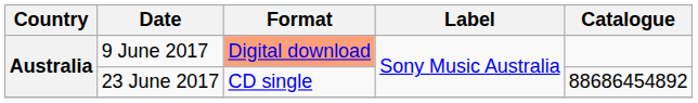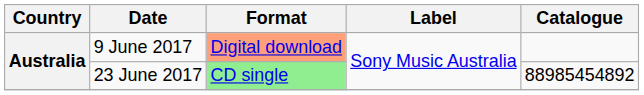 <table class="wikitable plainrowheaders">
 <tr>
 <th scope="col">Country</th>
 <th scope="col">Date</th>
 <th scope="col">Format</th>
 <th scope="col">Label</th>
 <th scope="col">Catalogue</th>
 </tr>
 <tr>
 <th scope="row" rowspan="2">Australia</th>
 <td>9 June 2017</td>
 <td style="background: lightsalmon;"><a href='#'>Digital download</a></td>
 <td rowspan="2"><a href='#'>Sony Music Australia</a></td>
 <td></td>
 </tr>
 <tr>
 <td>23 June 2017 </td>
-<td><a href='#'>CD single</a></td>
-<td>88686454892</td>
+<td style="background: lightgreen;"><a href='#'>CD single</a></td>
+<td>88985454892</td>
 </tr>
 <tr>
 </tr>
 </table>
